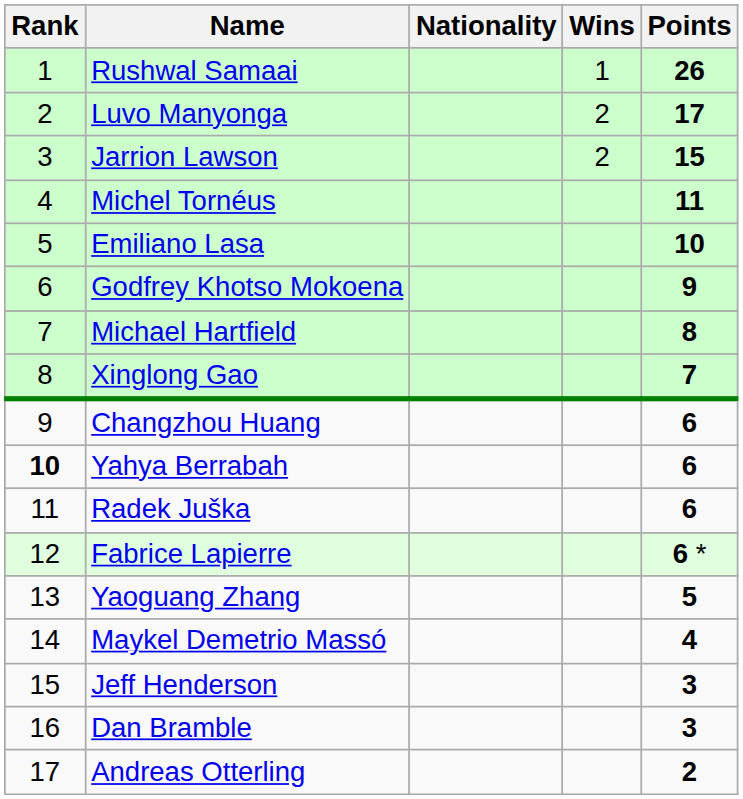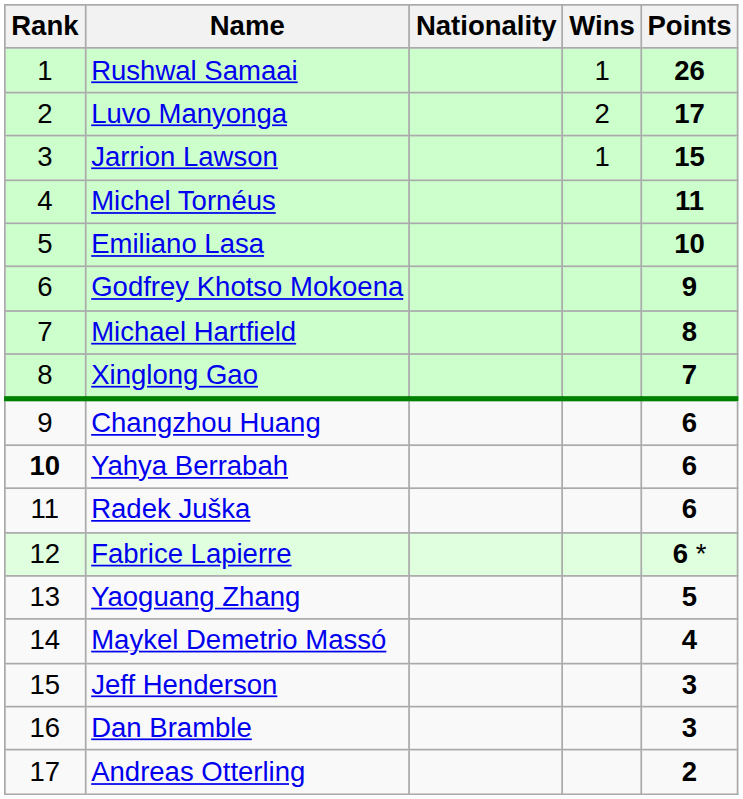 <table class="wikitable sortable" style="text-align:center">
 <tr>
 <th>Rank</th>
 <th>Name</th>
 <th>Nationality</th>
 <th>Wins</th>
 <th>Points</th>
 </tr>
 <tr bgcolor=ccffcc>
 <td>1</td>
 <td align=left><a href='#'>Rushwal Samaai</a></td>
 <td align=left></td>
 <td>1</td>
 <td><strong>26</strong></td>
 </tr>
 <tr bgcolor=ccffcc>
 <td>2</td>
 <td align=left><a href='#'>Luvo Manyonga</a></td>
 <td align=left></td>
 <td>2</td>
 <td><strong>17</strong></td>
 </tr>
 <tr bgcolor=ccffcc>
 <td>3</td>
 <td align=left><a href='#'>Jarrion Lawson</a></td>
 <td align=left></td>
-<td>2</td>
+<td>1</td>
 <td><strong>15</strong></td>
 </tr>
 <tr bgcolor=ccffcc>
 <td>4</td>
 <td align=left><a href='#'>Michel Tornéus</a></td>
 <td align=left></td>
 <td></td>
 <td><strong>11</strong></td>
 </tr>
 <tr bgcolor=ccffcc>
 <td>5</td>
 <td align=left><a href='#'>Emiliano Lasa</a></td>
 <td align=left></td>
 <td></td>
 <td><strong>10</strong></td>
 </tr>
 <tr bgcolor=ccffcc>
 <td>6</td>
 <td align=left><a href='#'>Godfrey Khotso Mokoena</a></td>
 <td align=left></td>
 <td></td>
 <td><strong>9</strong></td>
 </tr>
 <tr bgcolor=ccffcc>
 <td>7</td>
 <td align=left><a href='#'>Michael Hartfield</a></td>
 <td align=left></td>
 <td></td>
 <td><strong>8</strong></td>
 </tr>
 <tr bgcolor=ccffcc>
 <td>8</td>
 <td align=left><a href='#'>Xinglong Gao</a></td>
 <td align=left></td>
 <td></td>
 <td><strong>7</strong></td>
 </tr>
 <tr style="border-top:3px solid green;">
 <td>9</td>
 <td align=left><a href='#'>Changzhou Huang</a></td>
 <td align=left></td>
 <td></td>
 <td><strong>6</strong></td>
 </tr>
 <tr>
 <td><strong>10</strong></td>
 <td align=left><a href='#'>Yahya Berrabah</a></td>
 <td align=left></td>
 <td></td>
 <td><strong>6</strong></td>
 </tr>
 <tr>
 <td>11</td>
 <td align=left><a href='#'>Radek Juška</a></td>
 <td align=left></td>
 <td></td>
 <td><strong>6</strong></td>
 </tr>
 <tr bgcolor=dfffdf>
 <td>12</td>
 <td align=left><a href='#'>Fabrice Lapierre</a></td>
 <td align=left></td>
 <td></td>
 <td><strong>6</strong> *</td>
 </tr>
 <tr>
 <td>13</td>
 <td align=left><a href='#'>Yaoguang Zhang</a></td>
 <td align=left></td>
 <td></td>
 <td><strong>5</strong></td>
 </tr>
 <tr>
 <td>14</td>
 <td align=left><a href='#'>Maykel Demetrio Massó</a></td>
 <td align=left></td>
 <td></td>
 <td><strong>4</strong></td>
 </tr>
 <tr>
 <td>15</td>
 <td align=left><a href='#'>Jeff Henderson</a></td>
 <td align=left></td>
 <td></td>
 <td><strong>3</strong></td>
 </tr>
 <tr>
 <td>16</td>
 <td align=left><a href='#'>Dan Bramble</a></td>
 <td align=left></td>
 <td></td>
 <td><strong>3</strong></td>
 </tr>
 <tr>
 <td>17</td>
 <td align=left><a href='#'>Andreas Otterling</a></td>
 <td align=left></td>
 <td></td>
 <td><strong>2</strong></td>
 </tr>
 </table>
